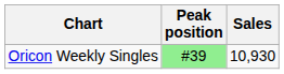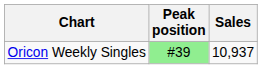 <table class="wikitable">
 <tr>
 <th>Chart</th>
 <th>Peak<br>position</th>
 <th>Sales</th>
 </tr>
 <tr>
 <td><a href='#'>Oricon</a> Weekly Singles</td>
 <td style="background: lightgreen; text-align:center;">#39</td>
-<td style="text-align:center;">10,930</td>
+<td style="text-align:center;">10,937</td>
 </tr>
 </table>
